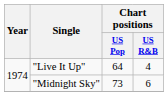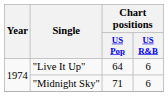 <table class="wikitable" style="text-align:center;">
 <tr>
 <th rowspan="2">Year</th>
 <th rowspan="2">Single</th>
 <th colspan="2">Chart positions</th>
 </tr>
 <tr style="font-size:smaller;">
 <th width="40"><a href='#'>US<br>Pop</a></th>
 <th width="40"><a href='#'>US<br>R&B</a></th>
 </tr>
 <tr>
 <td rowspan="2">1974</td>
 <td align="left">"Live It Up"</td>
 <td>64</td>
-<td>4</td>
+<td>6</td>
 </tr>
 <tr>
 <td align="left">"Midnight Sky"</td>
-<td>73</td>
+<td>71</td>
 <td>6</td>
 </tr>
 <tr>
 </tr>
 </table>
